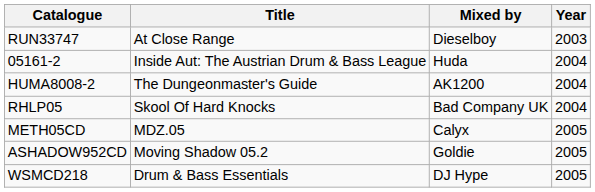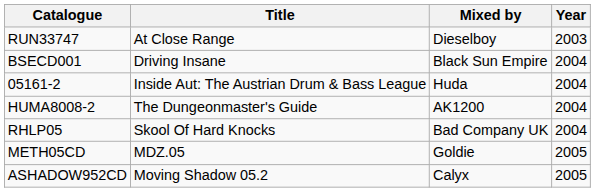 <table class="wikitable">
 <tr>
 <th>Catalogue</th>
 <th>Title</th>
 <th>Mixed by</th>
 <th>Year</th>
 </tr>
 <tr>
 <td>RUN33747</td>
 <td>At Close Range</td>
 <td>Dieselboy</td>
 <td>2003</td>
+</tr>
+<tr>
+<td>BSECD001</td>
+<td>Driving Insane</td>
+<td>Black Sun Empire</td>
+<td>2004</td>
 </tr>
 <tr>
 <td>05161-2</td>
 <td>Inside Aut: The Austrian Drum & Bass League</td>
 <td>Huda</td>
 <td>2004</td>
 </tr>
 <tr>
 <td>HUMA8008-2</td>
 <td>The Dungeonmaster's Guide</td>
 <td>AK1200</td>
 <td>2004</td>
 </tr>
 <tr>
 <td>RHLP05</td>
 <td>Skool Of Hard Knocks</td>
 <td>Bad Company UK</td>
 <td>2004</td>
 </tr>
 <tr>
 <td>METH05CD</td>
 <td>MDZ.05</td>
-<td>Calyx</td>
+<td>Goldie</td>
 <td>2005</td>
 </tr>
 <tr>
 <td>ASHADOW952CD</td>
 <td>Moving Shadow 05.2</td>
-<td>Goldie</td>
-<td>2005</td>
-</tr>
-<tr>
-<td>WSMCD218</td>
-<td>Drum & Bass Essentials</td>
-<td>DJ Hype</td>
+<td>Calyx</td>
 <td>2005</td>
 </tr>
 </table>
